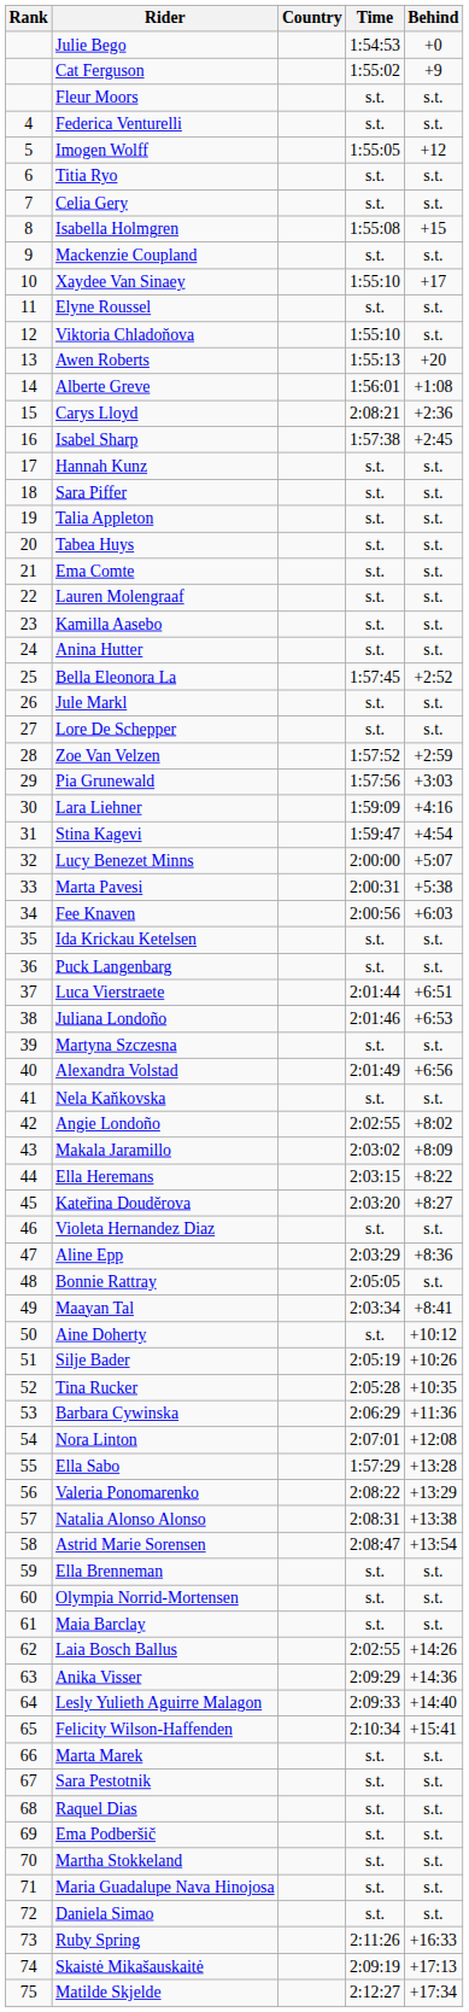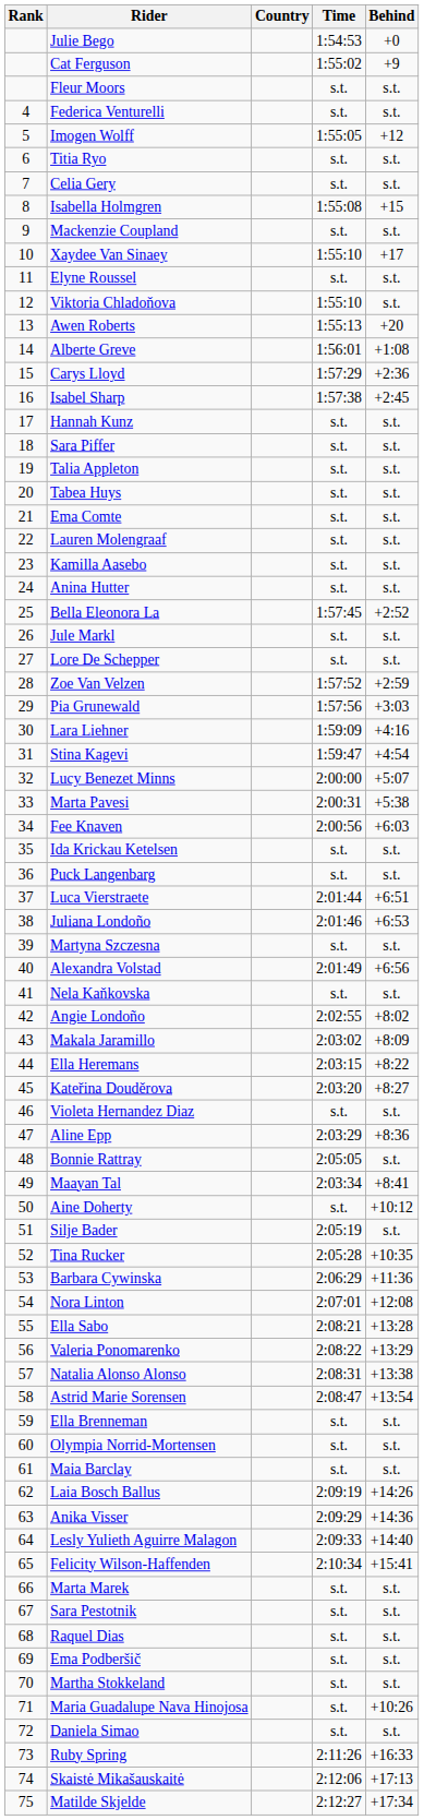 <table class='wikitable sortable' style='text-align: center'>
 <tr>
 <th>Rank</th>
 <th>Rider</th>
 <th>Country</th>
 <th>Time</th>
 <th>Behind</th>
 </tr>
 <tr>
 <td></td>
 <td align="left"><a href='#'>Julie Bego</a></td>
 <td align=left></td>
 <td>1:54:53</td>
 <td>+0</td>
 </tr>
 <tr>
 <td></td>
 <td align="left"><a href='#'>Cat Ferguson</a></td>
 <td align=left></td>
 <td>1:55:02</td>
 <td>+9</td>
 </tr>
 <tr>
 <td></td>
 <td align="left"><a href='#'>Fleur Moors</a></td>
 <td align=left></td>
 <td>s.t.</td>
 <td>s.t.</td>
 </tr>
 <tr>
 <td>4</td>
 <td align=left><a href='#'>Federica Venturelli</a></td>
 <td align=left></td>
 <td>s.t.</td>
 <td>s.t.</td>
 </tr>
 <tr>
 <td>5</td>
 <td align=left><a href='#'>Imogen Wolff</a></td>
 <td align=left></td>
 <td>1:55:05</td>
 <td>+12</td>
 </tr>
 <tr>
 <td>6</td>
 <td align=left><a href='#'>Titia Ryo</a></td>
 <td align=left></td>
 <td>s.t.</td>
 <td>s.t.</td>
 </tr>
 <tr>
 <td>7</td>
 <td align=left><a href='#'>Celia Gery</a></td>
 <td align=left></td>
 <td>s.t.</td>
 <td>s.t.</td>
 </tr>
 <tr>
 <td>8</td>
 <td align=left><a href='#'>Isabella Holmgren</a></td>
 <td align=left></td>
 <td>1:55:08</td>
 <td>+15</td>
 </tr>
 <tr>
 <td>9</td>
 <td align=left><a href='#'>Mackenzie Coupland</a></td>
 <td align=left></td>
 <td>s.t.</td>
 <td>s.t.</td>
 </tr>
 <tr>
 <td>10</td>
 <td align=left><a href='#'>Xaydee Van Sinaey</a></td>
 <td align=left></td>
 <td>1:55:10</td>
 <td>+17</td>
 </tr>
 <tr>
 <td>11</td>
 <td align=left><a href='#'>Elyne Roussel</a></td>
 <td align=left></td>
 <td>s.t.</td>
 <td>s.t.</td>
 </tr>
 <tr>
 <td>12</td>
 <td align=left><a href='#'>Viktoria Chladoňova</a></td>
 <td align=left></td>
 <td>1:55:10</td>
 <td>s.t.</td>
 </tr>
 <tr>
 <td>13</td>
 <td align=left><a href='#'>Awen Roberts</a></td>
 <td align=left></td>
 <td>1:55:13</td>
 <td>+20</td>
 </tr>
 <tr>
 <td>14</td>
 <td align=left><a href='#'>Alberte Greve</a></td>
 <td align=left></td>
 <td>1:56:01</td>
 <td>+1:08</td>
 </tr>
 <tr>
 <td>15</td>
 <td align=left><a href='#'>Carys Lloyd</a></td>
 <td align=left></td>
-<td>2:08:21</td>
+<td>1:57:29</td>
 <td>+2:36</td>
 </tr>
 <tr>
 <td>16</td>
 <td align=left><a href='#'>Isabel Sharp</a></td>
 <td align=left></td>
 <td>1:57:38</td>
 <td>+2:45</td>
 </tr>
 <tr>
 <td>17</td>
 <td align=left><a href='#'>Hannah Kunz</a></td>
 <td align=left></td>
 <td>s.t.</td>
 <td>s.t.</td>
 </tr>
 <tr>
 <td>18</td>
 <td align=left><a href='#'>Sara Piffer</a></td>
 <td align=left></td>
 <td>s.t.</td>
 <td>s.t.</td>
 </tr>
 <tr>
 <td>19</td>
 <td align=left><a href='#'>Talia Appleton</a></td>
 <td align=left></td>
 <td>s.t.</td>
 <td>s.t.</td>
 </tr>
 <tr>
 <td>20</td>
 <td align=left><a href='#'>Tabea Huys</a></td>
 <td align=left></td>
 <td>s.t.</td>
 <td>s.t.</td>
 </tr>
 <tr>
 <td>21</td>
 <td align=left><a href='#'>Ema Comte</a></td>
 <td align=left></td>
 <td>s.t.</td>
 <td>s.t.</td>
 </tr>
 <tr>
 <td>22</td>
 <td align=left><a href='#'>Lauren Molengraaf</a></td>
 <td align=left></td>
 <td>s.t.</td>
 <td>s.t.</td>
 </tr>
 <tr>
 <td>23</td>
 <td align=left><a href='#'>Kamilla Aasebo</a></td>
 <td align=left></td>
 <td>s.t.</td>
 <td>s.t.</td>
 </tr>
 <tr>
 <td>24</td>
 <td align=left><a href='#'>Anina Hutter</a></td>
 <td align=left></td>
 <td>s.t.</td>
 <td>s.t.</td>
 </tr>
 <tr>
 <td>25</td>
 <td align=left><a href='#'>Bella Eleonora La</a></td>
 <td align=left></td>
 <td>1:57:45</td>
 <td>+2:52</td>
 </tr>
 <tr>
 <td>26</td>
 <td align=left><a href='#'>Jule Markl</a></td>
 <td align=left></td>
 <td>s.t.</td>
 <td>s.t.</td>
 </tr>
 <tr>
 <td>27</td>
 <td align=left><a href='#'>Lore De Schepper</a></td>
 <td align=left></td>
 <td>s.t.</td>
 <td>s.t.</td>
 </tr>
 <tr>
 <td>28</td>
 <td align=left><a href='#'>Zoe Van Velzen</a></td>
 <td align=left></td>
 <td>1:57:52</td>
 <td>+2:59</td>
 </tr>
 <tr>
 <td>29</td>
 <td align=left><a href='#'>Pia Grunewald</a></td>
 <td align=left></td>
 <td>1:57:56</td>
 <td>+3:03</td>
 </tr>
 <tr>
 <td>30</td>
 <td align=left><a href='#'>Lara Liehner</a></td>
 <td align=left></td>
 <td>1:59:09</td>
 <td>+4:16</td>
 </tr>
 <tr>
 <td>31</td>
 <td align=left><a href='#'>Stina Kagevi</a></td>
 <td align=left></td>
 <td>1:59:47</td>
 <td>+4:54</td>
 </tr>
 <tr>
 <td>32</td>
 <td align=left><a href='#'>Lucy Benezet Minns</a></td>
 <td align=left></td>
 <td>2:00:00</td>
 <td>+5:07</td>
 </tr>
 <tr>
 <td>33</td>
 <td align=left><a href='#'>Marta Pavesi</a></td>
 <td align=left></td>
 <td>2:00:31</td>
 <td>+5:38</td>
 </tr>
 <tr>
 <td>34</td>
 <td align=left><a href='#'>Fee Knaven</a></td>
 <td align=left></td>
 <td>2:00:56</td>
 <td>+6:03</td>
 </tr>
 <tr>
 <td>35</td>
 <td align=left><a href='#'>Ida Krickau Ketelsen</a></td>
 <td align=left></td>
 <td>s.t.</td>
 <td>s.t.</td>
 </tr>
 <tr>
 <td>36</td>
 <td align=left><a href='#'>Puck Langenbarg</a></td>
 <td align=left></td>
 <td>s.t.</td>
 <td>s.t.</td>
 </tr>
 <tr>
 <td>37</td>
 <td align=left><a href='#'>Luca Vierstraete</a></td>
 <td align=left></td>
 <td>2:01:44</td>
 <td>+6:51</td>
 </tr>
 <tr>
 <td>38</td>
 <td align=left><a href='#'>Juliana Londoño</a></td>
 <td align=left></td>
 <td>2:01:46</td>
 <td>+6:53</td>
 </tr>
 <tr>
 <td>39</td>
 <td align=left><a href='#'>Martyna Szczesna</a></td>
 <td align=left></td>
 <td>s.t.</td>
 <td>s.t.</td>
 </tr>
 <tr>
 <td>40</td>
 <td align=left><a href='#'>Alexandra Volstad</a></td>
 <td align=left></td>
 <td>2:01:49</td>
 <td>+6:56</td>
 </tr>
 <tr>
 <td>41</td>
 <td align=left><a href='#'>Nela Kaňkovska</a></td>
 <td align=left></td>
 <td>s.t.</td>
 <td>s.t.</td>
 </tr>
 <tr>
 <td>42</td>
 <td align=left><a href='#'>Angie Londoño</a></td>
 <td align=left></td>
 <td>2:02:55</td>
 <td>+8:02</td>
 </tr>
 <tr>
 <td>43</td>
 <td align=left><a href='#'>Makala Jaramillo</a></td>
 <td align=left></td>
 <td>2:03:02</td>
 <td>+8:09</td>
 </tr>
 <tr>
 <td>44</td>
 <td align=left><a href='#'>Ella Heremans</a></td>
 <td align=left></td>
 <td>2:03:15</td>
 <td>+8:22</td>
 </tr>
 <tr>
 <td>45</td>
 <td align=left><a href='#'>Kateřina Douděrova</a></td>
 <td align=left></td>
 <td>2:03:20</td>
 <td>+8:27</td>
 </tr>
 <tr>
 <td>46</td>
 <td align=left><a href='#'>Violeta Hernandez Diaz</a></td>
 <td align=left></td>
 <td>s.t.</td>
 <td>s.t.</td>
 </tr>
 <tr>
 <td>47</td>
 <td align=left><a href='#'>Aline Epp</a></td>
 <td align=left></td>
 <td>2:03:29</td>
 <td>+8:36</td>
 </tr>
 <tr>
 <td>48</td>
 <td align=left><a href='#'>Bonnie Rattray</a></td>
 <td align=left></td>
 <td>2:05:05</td>
 <td>s.t.</td>
 </tr>
 <tr>
 <td>49</td>
 <td align=left><a href='#'>Maayan Tal</a></td>
 <td align=left></td>
 <td>2:03:34</td>
 <td>+8:41</td>
 </tr>
 <tr>
 <td>50</td>
 <td align=left><a href='#'>Aine Doherty</a></td>
 <td align=left></td>
 <td>s.t.</td>
 <td>+10:12</td>
 </tr>
 <tr>
 <td>51</td>
 <td align=left><a href='#'>Silje Bader</a></td>
 <td align=left></td>
 <td>2:05:19</td>
-<td>+10:26</td>
+<td>s.t.</td>
 </tr>
 <tr>
 <td>52</td>
 <td align=left><a href='#'>Tina Rucker</a></td>
 <td align=left></td>
 <td>2:05:28</td>
 <td>+10:35</td>
 </tr>
 <tr>
 <td>53</td>
 <td align=left><a href='#'>Barbara Cywinska</a></td>
 <td align=left></td>
 <td>2:06:29</td>
 <td>+11:36</td>
 </tr>
 <tr>
 <td>54</td>
 <td align=left><a href='#'>Nora Linton</a></td>
 <td align=left></td>
 <td>2:07:01</td>
 <td>+12:08</td>
 </tr>
 <tr>
 <td>55</td>
 <td align=left><a href='#'>Ella Sabo</a></td>
 <td align=left></td>
-<td>1:57:29</td>
+<td>2:08:21</td>
 <td>+13:28</td>
 </tr>
 <tr>
 <td>56</td>
 <td align=left><a href='#'>Valeria Ponomarenko</a></td>
 <td align=left></td>
 <td>2:08:22</td>
 <td>+13:29</td>
 </tr>
 <tr>
 <td>57</td>
 <td align=left><a href='#'>Natalia Alonso Alonso</a></td>
 <td align=left></td>
 <td>2:08:31</td>
 <td>+13:38</td>
 </tr>
 <tr>
 <td>58</td>
 <td align=left><a href='#'>Astrid Marie Sorensen</a></td>
 <td align=left></td>
 <td>2:08:47</td>
 <td>+13:54</td>
 </tr>
 <tr>
 <td>59</td>
 <td align=left><a href='#'>Ella Brenneman</a></td>
 <td align=left></td>
 <td>s.t.</td>
 <td>s.t.</td>
 </tr>
 <tr>
 <td>60</td>
 <td align=left><a href='#'>Olympia Norrid-Mortensen</a></td>
 <td align=left></td>
 <td>s.t.</td>
 <td>s.t.</td>
 </tr>
 <tr>
 <td>61</td>
 <td align=left><a href='#'>Maia Barclay</a></td>
 <td align=left></td>
 <td>s.t.</td>
 <td>s.t.</td>
 </tr>
 <tr>
 <td>62</td>
 <td align=left><a href='#'>Laia Bosch Ballus</a></td>
 <td align=left></td>
-<td>2:02:55</td>
+<td>2:09:19</td>
 <td>+14:26</td>
 </tr>
 <tr>
 <td>63</td>
 <td align=left><a href='#'>Anika Visser</a></td>
 <td align=left></td>
 <td>2:09:29</td>
 <td>+14:36</td>
 </tr>
 <tr>
 <td>64</td>
 <td align=left><a href='#'>Lesly Yulieth Aguirre Malagon</a></td>
 <td align=left></td>
 <td>2:09:33</td>
 <td>+14:40</td>
 </tr>
 <tr>
 <td>65</td>
 <td align=left><a href='#'>Felicity Wilson-Haffenden</a></td>
 <td align=left></td>
 <td>2:10:34</td>
 <td>+15:41</td>
 </tr>
 <tr>
 <td>66</td>
 <td align=left><a href='#'>Marta Marek</a></td>
 <td align=left></td>
 <td>s.t.</td>
 <td>s.t.</td>
 </tr>
 <tr>
 <td>67</td>
 <td align=left><a href='#'>Sara Pestotnik</a></td>
 <td align=left></td>
 <td>s.t.</td>
 <td>s.t.</td>
 </tr>
 <tr>
 <td>68</td>
 <td align=left><a href='#'>Raquel Dias</a></td>
 <td align=left></td>
 <td>s.t.</td>
 <td>s.t.</td>
 </tr>
 <tr>
 <td>69</td>
 <td align=left><a href='#'>Ema Podberšič</a></td>
 <td align=left></td>
 <td>s.t.</td>
 <td>s.t.</td>
 </tr>
 <tr>
 <td>70</td>
 <td align=left><a href='#'>Martha Stokkeland</a></td>
 <td align=left></td>
 <td>s.t.</td>
 <td>s.t.</td>
 </tr>
 <tr>
 <td>71</td>
 <td align=left><a href='#'>Maria Guadalupe Nava Hinojosa</a></td>
 <td align=left></td>
 <td>s.t.</td>
-<td>s.t.</td>
+<td>+10:26</td>
 </tr>
 <tr>
 <td>72</td>
 <td align=left><a href='#'>Daniela Simao</a></td>
 <td align=left></td>
 <td>s.t.</td>
 <td>s.t.</td>
 </tr>
 <tr>
 <td>73</td>
 <td align=left><a href='#'>Ruby Spring</a></td>
 <td align=left></td>
 <td>2:11:26</td>
 <td>+16:33</td>
 </tr>
 <tr>
 <td>74</td>
 <td align=left><a href='#'>Skaistė Mikašauskaitė</a></td>
 <td align=left></td>
-<td>2:09:19</td>
+<td>2:12:06</td>
 <td>+17:13</td>
 </tr>
 <tr>
 <td>75</td>
 <td align=left><a href='#'>Matilde Skjelde</a></td>
 <td align=left></td>
 <td>2:12:27</td>
 <td>+17:34</td>
 </tr>
 </table>
